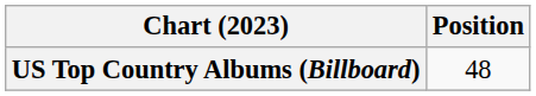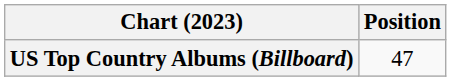 <table class="wikitable sortable plainrowheaders" style="text-align:center">
 <tr>
 <th scope="col">Chart (2023)</th>
 <th scope="col">Position</th>
 </tr>
 <tr>
 <th scope="row">US Top Country Albums (<em>Billboard</em>)</th>
-<td>48</td>
+<td>47</td>
 </tr>
 </table>
